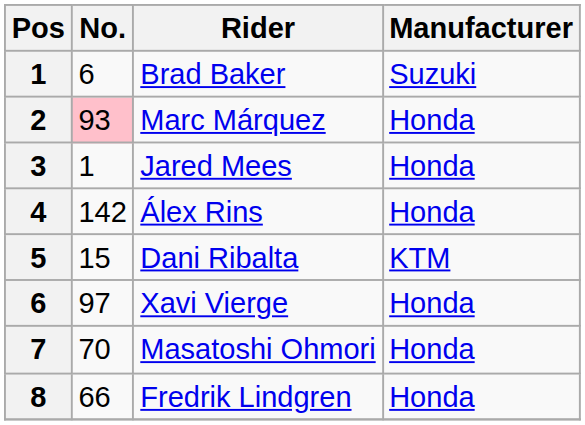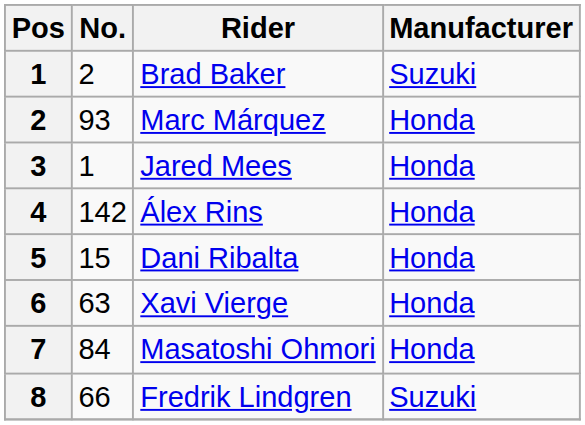 <table class="wikitable" style="font-size:95%">
 <tr>
 <th>Pos</th>
 <th>No.</th>
 <th>Rider</th>
 <th>Manufacturer</th>
 </tr>
 <tr>
 <th>1</th>
-<td>6</td>
+<td>2</td>
 <td> <a href='#'>Brad Baker</a></td>
 <td><a href='#'>Suzuki</a></td>
 </tr>
 <tr>
 <th>2</th>
-<td style="background: pink;">93</td>
+<td>93</td>
 <td> <a href='#'>Marc Márquez</a></td>
 <td><a href='#'>Honda</a></td>
 </tr>
 <tr>
 <th>3</th>
 <td>1</td>
 <td> <a href='#'>Jared Mees</a></td>
 <td><a href='#'>Honda</a></td>
 </tr>
 <tr>
 <th>4</th>
 <td>142</td>
 <td> <a href='#'>Álex Rins</a></td>
 <td><a href='#'>Honda</a></td>
 </tr>
 <tr>
 <th>5</th>
 <td>15</td>
 <td> <a href='#'>Dani Ribalta</a></td>
-<td><a href='#'>KTM</a></td>
+<td><a href='#'>Honda</a></td>
 </tr>
 <tr>
 <th>6</th>
-<td>97</td>
+<td>63</td>
 <td> <a href='#'>Xavi Vierge</a></td>
 <td><a href='#'>Honda</a></td>
 </tr>
 <tr>
 <th>7</th>
-<td>70</td>
+<td>84</td>
 <td> <a href='#'>Masatoshi Ohmori</a></td>
 <td><a href='#'>Honda</a></td>
 </tr>
 <tr>
 <th>8</th>
 <td>66</td>
 <td> <a href='#'>Fredrik Lindgren</a></td>
-<td><a href='#'>Honda</a></td>
+<td><a href='#'>Suzuki</a></td>
 </tr>
 <tr>
 </tr>
 </table>
